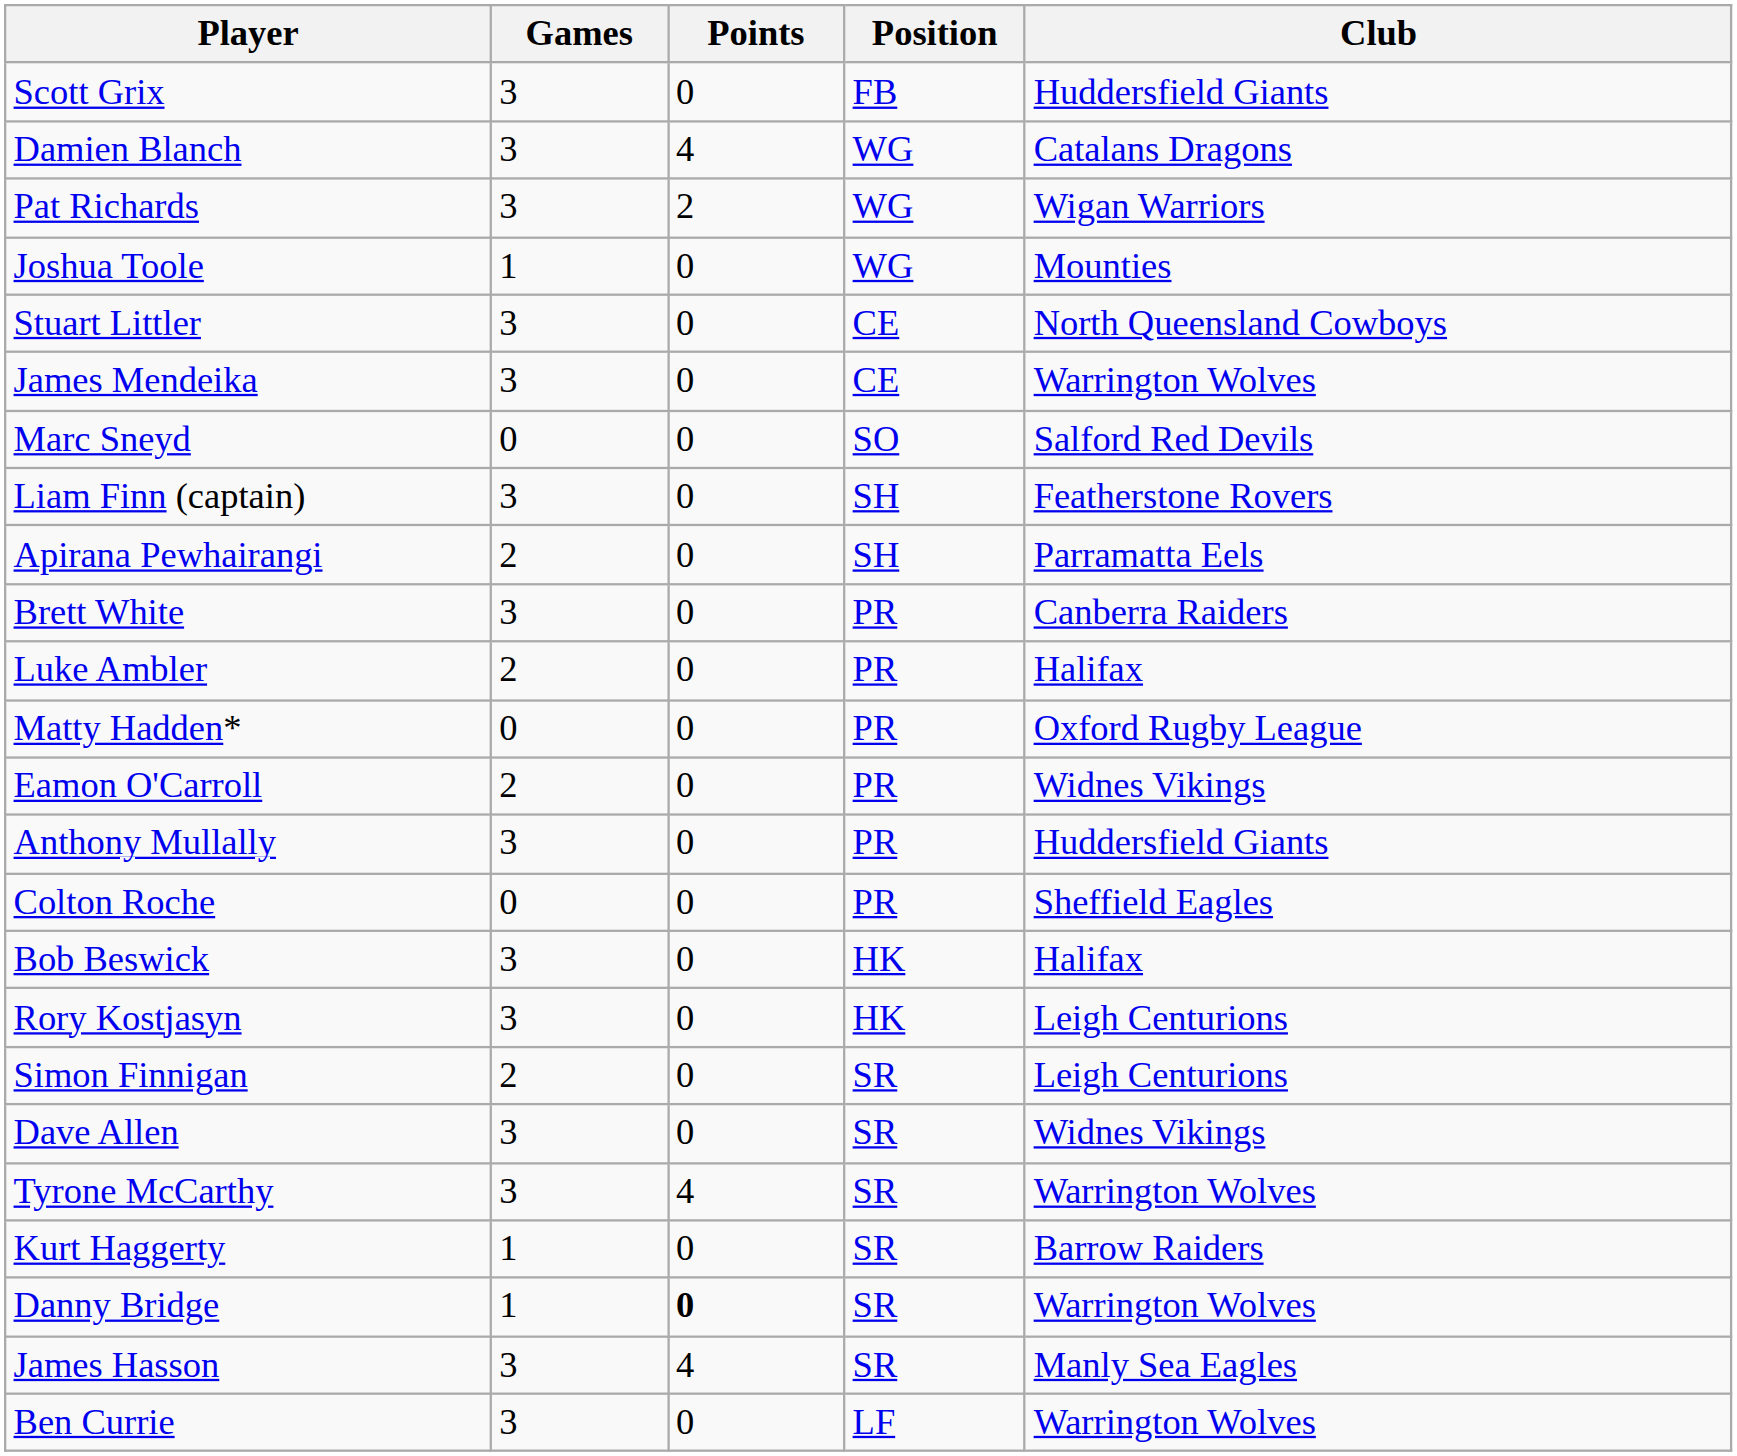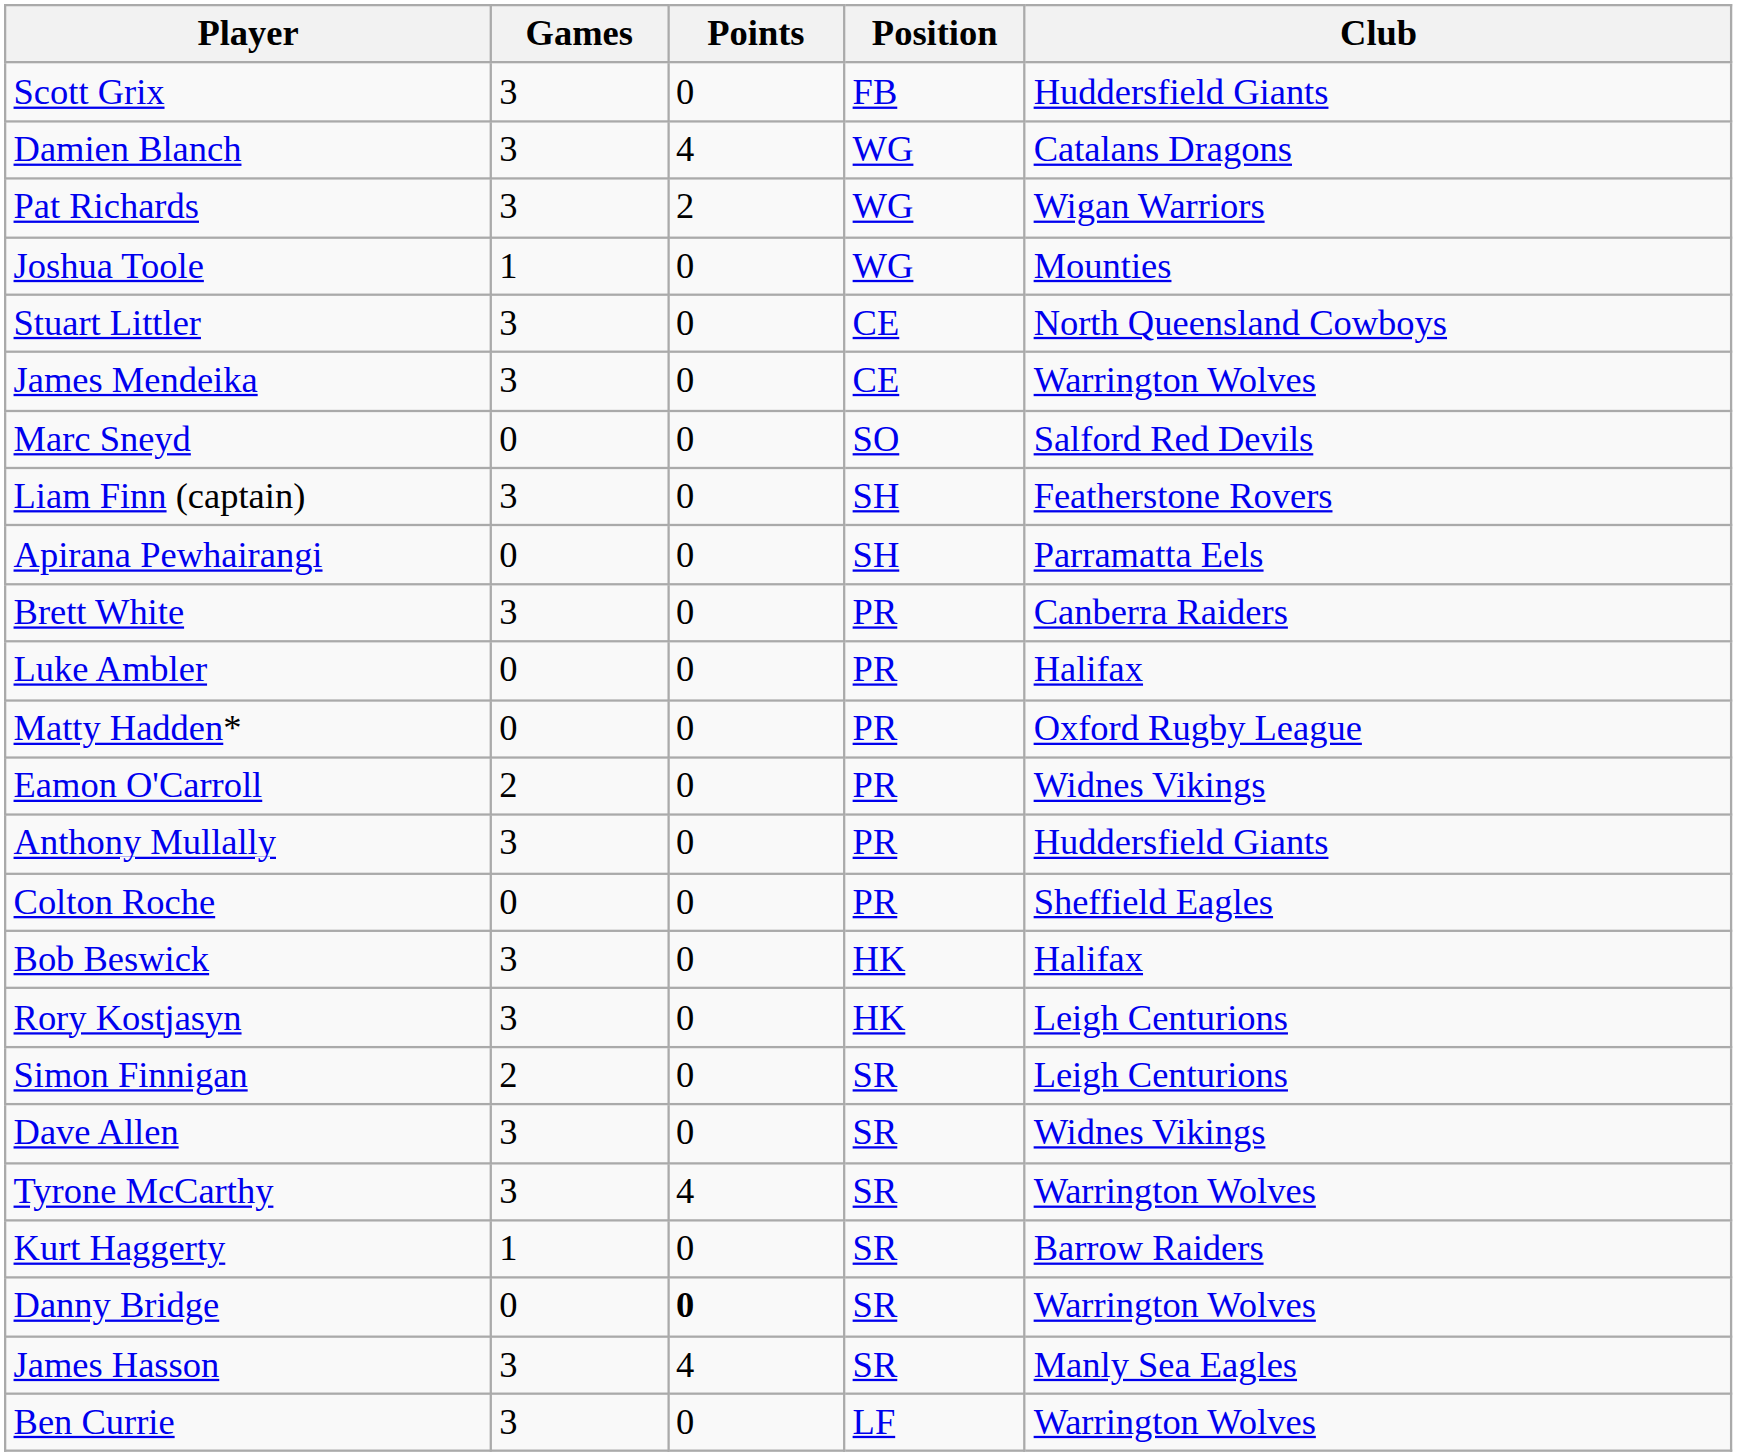 <table class="wikitable" style="width:60%;text-align:left">
 <tr>
 <th width=22%>Player</th>
 <th width=8%>Games</th>
 <th width=8%>Points</th>
 <th width=8%>Position</th>
 <th width=32%>Club</th>
 </tr>
 <tr>
 <td><a href='#'>Scott Grix</a></td>
 <td>3</td>
 <td>0</td>
 <td><a href='#'>FB</a></td>
 <td> <a href='#'>Huddersfield Giants</a></td>
 </tr>
 <tr>
 <td><a href='#'>Damien Blanch</a></td>
 <td>3</td>
 <td>4</td>
 <td><a href='#'>WG</a></td>
 <td> <a href='#'>Catalans Dragons</a></td>
 </tr>
 <tr>
 <td><a href='#'>Pat Richards</a></td>
 <td>3</td>
 <td>2</td>
 <td><a href='#'>WG</a></td>
 <td> <a href='#'>Wigan Warriors</a></td>
 </tr>
 <tr>
 <td><a href='#'>Joshua Toole</a></td>
 <td>1</td>
 <td>0</td>
 <td><a href='#'>WG</a></td>
 <td> <a href='#'>Mounties</a></td>
 </tr>
 <tr>
 <td><a href='#'>Stuart Littler</a></td>
 <td>3</td>
 <td>0</td>
 <td><a href='#'>CE</a></td>
 <td> <a href='#'>North Queensland Cowboys</a></td>
 </tr>
 <tr>
 <td><a href='#'>James Mendeika</a></td>
 <td>3</td>
 <td>0</td>
 <td><a href='#'>CE</a></td>
 <td> <a href='#'>Warrington Wolves</a></td>
 </tr>
 <tr>
 <td><a href='#'>Marc Sneyd</a></td>
 <td>0</td>
 <td>0</td>
 <td><a href='#'>SO</a></td>
 <td> <a href='#'>Salford Red Devils</a></td>
 </tr>
 <tr>
 <td><a href='#'>Liam Finn</a> (captain)</td>
 <td>3</td>
 <td>0</td>
 <td><a href='#'>SH</a></td>
 <td> <a href='#'>Featherstone Rovers</a></td>
 </tr>
 <tr>
 <td><a href='#'>Apirana Pewhairangi</a></td>
-<td>2</td>
+<td>0</td>
 <td>0</td>
 <td><a href='#'>SH</a></td>
 <td> <a href='#'>Parramatta Eels</a></td>
 </tr>
 <tr>
 <td><a href='#'>Brett White</a></td>
 <td>3</td>
 <td>0</td>
 <td><a href='#'>PR</a></td>
 <td> <a href='#'>Canberra Raiders</a></td>
 </tr>
 <tr>
 <td><a href='#'>Luke Ambler</a></td>
-<td>2</td>
+<td>0</td>
 <td>0</td>
 <td><a href='#'>PR</a></td>
 <td> <a href='#'>Halifax</a></td>
 </tr>
 <tr>
 <td><a href='#'>Matty Hadden</a>*</td>
 <td>0</td>
 <td>0</td>
 <td><a href='#'>PR</a></td>
 <td> <a href='#'>Oxford Rugby League</a></td>
 </tr>
 <tr>
 <td><a href='#'>Eamon O'Carroll</a></td>
 <td>2</td>
 <td>0</td>
 <td><a href='#'>PR</a></td>
 <td> <a href='#'>Widnes Vikings</a></td>
 </tr>
 <tr>
 <td><a href='#'>Anthony Mullally</a></td>
 <td>3</td>
 <td>0</td>
 <td><a href='#'>PR</a></td>
 <td> <a href='#'>Huddersfield Giants</a></td>
 </tr>
 <tr>
 <td><a href='#'>Colton Roche</a></td>
 <td>0</td>
 <td>0</td>
 <td><a href='#'>PR</a></td>
 <td> <a href='#'>Sheffield Eagles</a></td>
 </tr>
 <tr>
 <td><a href='#'>Bob Beswick</a></td>
 <td>3</td>
 <td>0</td>
 <td><a href='#'>HK</a></td>
 <td> <a href='#'>Halifax</a></td>
 </tr>
 <tr>
 <td><a href='#'>Rory Kostjasyn</a></td>
 <td>3</td>
 <td>0</td>
 <td><a href='#'>HK</a></td>
 <td> <a href='#'>Leigh Centurions</a></td>
 </tr>
 <tr>
 <td><a href='#'>Simon Finnigan</a></td>
 <td>2</td>
 <td>0</td>
 <td><a href='#'>SR</a></td>
 <td> <a href='#'>Leigh Centurions</a></td>
 </tr>
 <tr>
 <td><a href='#'>Dave Allen</a></td>
 <td>3</td>
 <td>0</td>
 <td><a href='#'>SR</a></td>
 <td> <a href='#'>Widnes Vikings</a></td>
 </tr>
 <tr>
 <td><a href='#'>Tyrone McCarthy</a></td>
 <td>3</td>
 <td>4</td>
 <td><a href='#'>SR</a></td>
 <td> <a href='#'>Warrington Wolves</a></td>
 </tr>
 <tr>
 <td><a href='#'>Kurt Haggerty</a></td>
 <td>1</td>
 <td>0</td>
 <td><a href='#'>SR</a></td>
 <td> <a href='#'>Barrow Raiders</a></td>
 </tr>
 <tr>
 <td><a href='#'>Danny Bridge</a></td>
-<td>1</td>
+<td>0</td>
 <td><strong>0</strong></td>
 <td><a href='#'>SR</a></td>
 <td> <a href='#'>Warrington Wolves</a></td>
 </tr>
 <tr>
 <td><a href='#'>James Hasson</a></td>
 <td>3</td>
 <td>4</td>
 <td><a href='#'>SR</a></td>
 <td> <a href='#'>Manly Sea Eagles</a></td>
 </tr>
 <tr>
 <td><a href='#'>Ben Currie</a></td>
 <td>3</td>
 <td>0</td>
 <td><a href='#'>LF</a></td>
 <td> <a href='#'>Warrington Wolves</a></td>
 </tr>
 </table>
